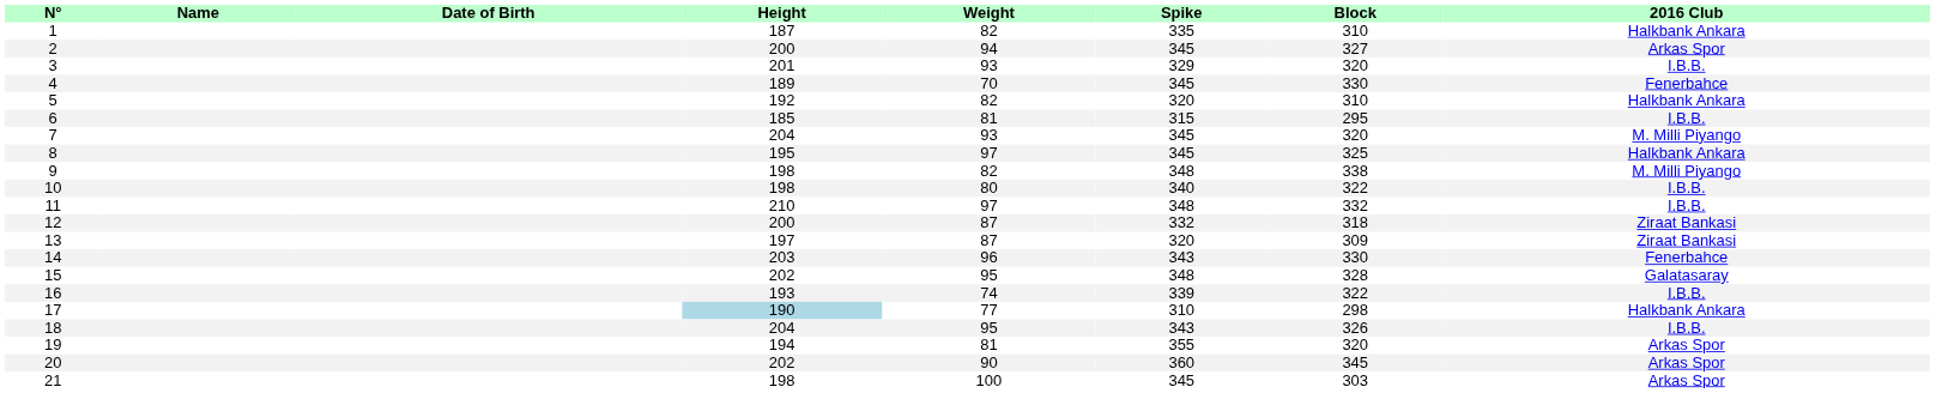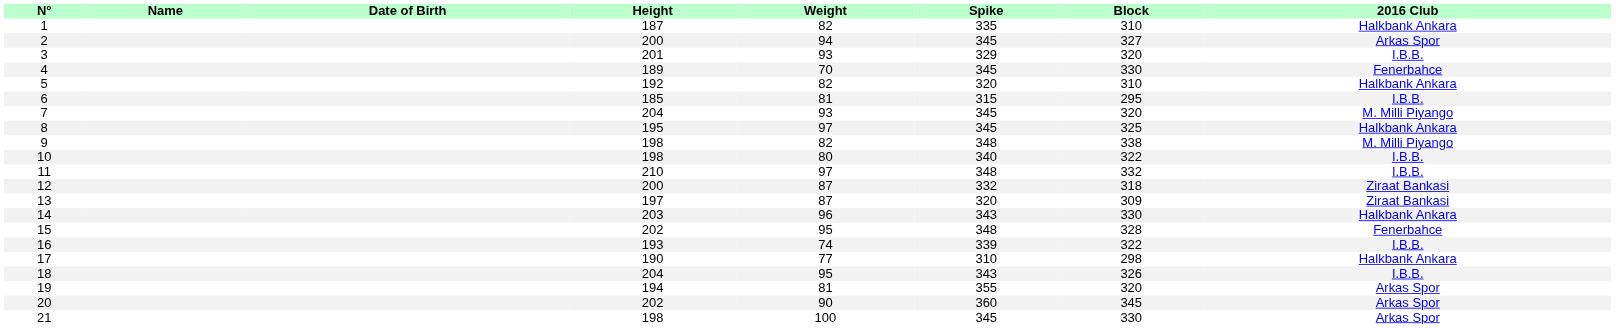 <table style="text-align:center; border:none;" cellpadding=0 cellspacing=0 width=100%>
 <tr style="background: #bbffcc;">
 <th width="5%">N°</th>
 <th width=200px>Name</th>
 <th>Date of Birth</th>
 <th>Height</th>
 <th>Weight</th>
 <th>Spike</th>
 <th>Block</th>
 <th>2016 Club</th>
 </tr>
 <tr>
 <td>1</td>
 <td></td>
 <td></td>
 <td>187</td>
 <td>82</td>
 <td>335</td>
 <td>310</td>
 <td><a href='#'>Halkbank Ankara</a></td>
 </tr>
 <tr bgcolor="#f2f2f2">
 <td>2</td>
 <td></td>
 <td></td>
 <td>200</td>
 <td>94</td>
 <td>345</td>
 <td>327</td>
 <td><a href='#'>Arkas Spor</a></td>
 </tr>
 <tr>
 <td>3</td>
 <td></td>
 <td></td>
 <td>201</td>
 <td>93</td>
 <td>329</td>
 <td>320</td>
 <td><a href='#'>I.B.B.</a></td>
 </tr>
 <tr bgcolor="#f2f2f2">
 <td>4</td>
 <td></td>
 <td></td>
 <td>189</td>
 <td>70</td>
 <td>345</td>
 <td>330</td>
 <td><a href='#'>Fenerbahce</a></td>
 </tr>
 <tr>
 <td>5</td>
 <td></td>
 <td></td>
 <td>192</td>
 <td>82</td>
 <td>320</td>
 <td>310</td>
 <td><a href='#'>Halkbank Ankara</a></td>
 </tr>
 <tr bgcolor="#f2f2f2">
 <td>6</td>
 <td></td>
 <td></td>
 <td>185</td>
 <td>81</td>
 <td>315</td>
 <td>295</td>
 <td><a href='#'>I.B.B.</a></td>
 </tr>
 <tr>
 <td>7</td>
 <td></td>
 <td></td>
 <td>204</td>
 <td>93</td>
 <td>345</td>
 <td>320</td>
 <td><a href='#'>M. Milli Piyango</a></td>
 </tr>
 <tr bgcolor="#f2f2f2">
 <td>8</td>
 <td></td>
 <td></td>
 <td>195</td>
 <td>97</td>
 <td>345</td>
 <td>325</td>
 <td><a href='#'>Halkbank Ankara</a></td>
 </tr>
 <tr>
 <td>9</td>
 <td></td>
 <td></td>
 <td>198</td>
 <td>82</td>
 <td>348</td>
 <td>338</td>
 <td><a href='#'>M. Milli Piyango</a></td>
 </tr>
 <tr bgcolor="#f2f2f2">
 <td>10</td>
 <td></td>
 <td></td>
 <td>198</td>
 <td>80</td>
 <td>340</td>
 <td>322</td>
 <td><a href='#'>I.B.B.</a></td>
 </tr>
 <tr>
 <td>11</td>
 <td></td>
 <td></td>
 <td>210</td>
 <td>97</td>
 <td>348</td>
 <td>332</td>
 <td><a href='#'>I.B.B.</a></td>
 </tr>
 <tr bgcolor="#f2f2f2">
 <td>12</td>
 <td></td>
 <td></td>
 <td>200</td>
 <td>87</td>
 <td>332</td>
 <td>318</td>
 <td><a href='#'>Ziraat Bankasi</a></td>
 </tr>
 <tr>
 <td>13</td>
 <td></td>
 <td></td>
 <td>197</td>
 <td>87</td>
 <td>320</td>
 <td>309</td>
 <td><a href='#'>Ziraat Bankasi</a></td>
 </tr>
 <tr bgcolor="#f2f2f2">
 <td>14</td>
 <td></td>
 <td></td>
 <td>203</td>
 <td>96</td>
 <td>343</td>
 <td>330</td>
-<td><a href='#'>Fenerbahce</a></td>
+<td><a href='#'>Halkbank Ankara</a></td>
 </tr>
 <tr>
 <td>15</td>
 <td></td>
 <td></td>
 <td>202</td>
 <td>95</td>
 <td>348</td>
 <td>328</td>
-<td><a href='#'>Galatasaray</a></td>
+<td><a href='#'>Fenerbahce</a></td>
 </tr>
 <tr bgcolor="#f2f2f2">
 <td>16</td>
 <td></td>
 <td></td>
 <td>193</td>
 <td>74</td>
 <td>339</td>
 <td>322</td>
 <td><a href='#'>I.B.B.</a></td>
 </tr>
 <tr>
 <td>17</td>
 <td></td>
 <td></td>
-<td style="background: lightblue;">190</td>
+<td>190</td>
 <td>77</td>
 <td>310</td>
 <td>298</td>
 <td><a href='#'>Halkbank Ankara</a></td>
 </tr>
 <tr bgcolor="#f2f2f2">
 <td>18</td>
 <td></td>
 <td></td>
 <td>204</td>
 <td>95</td>
 <td>343</td>
 <td>326</td>
 <td><a href='#'>I.B.B.</a></td>
 </tr>
 <tr>
 <td>19</td>
 <td></td>
 <td></td>
 <td>194</td>
 <td>81</td>
 <td>355</td>
 <td>320</td>
 <td><a href='#'>Arkas Spor</a></td>
 </tr>
 <tr bgcolor="#f2f2f2">
 <td>20</td>
 <td></td>
 <td></td>
 <td>202</td>
 <td>90</td>
 <td>360</td>
 <td>345</td>
 <td><a href='#'>Arkas Spor</a></td>
 </tr>
 <tr>
 <td>21</td>
 <td></td>
 <td></td>
 <td>198</td>
 <td>100</td>
 <td>345</td>
-<td>303</td>
+<td>330</td>
 <td><a href='#'>Arkas Spor</a></td>
 </tr>
 </table>
